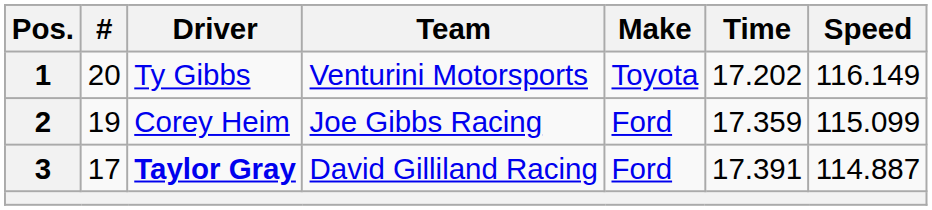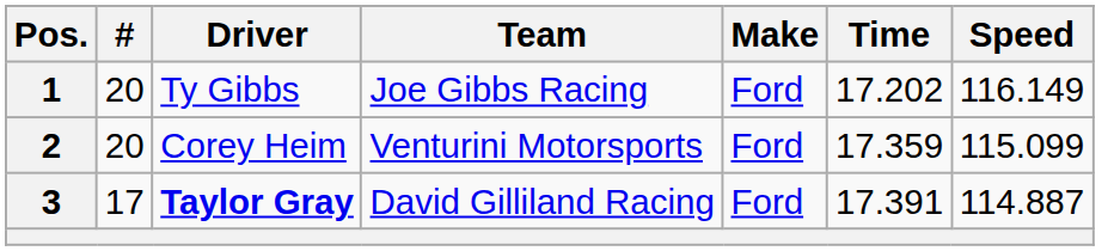 <table class="wikitable" style="font-size:95%">
 <tr>
 <th>Pos.</th>
 <th>#</th>
 <th>Driver</th>
 <th>Team</th>
 <th>Make</th>
 <th>Time</th>
 <th>Speed</th>
 </tr>
 <tr>
 <th>1</th>
 <td>20</td>
 <td><a href='#'>Ty Gibbs</a></td>
-<td><a href='#'>Venturini Motorsports</a></td>
-<td><a href='#'>Toyota</a></td>
+<td><a href='#'>Joe Gibbs Racing</a></td>
+<td><a href='#'>Ford</a></td>
 <td>17.202</td>
 <td>116.149</td>
 </tr>
 <tr>
 <th>2</th>
-<td>19</td>
+<td>20</td>
 <td><a href='#'>Corey Heim</a></td>
-<td><a href='#'>Joe Gibbs Racing</a></td>
+<td><a href='#'>Venturini Motorsports</a></td>
 <td><a href='#'>Ford</a></td>
 <td>17.359</td>
 <td>115.099</td>
 </tr>
 <tr>
 <th>3</th>
 <td>17</td>
 <td><strong><a href='#'>Taylor Gray</a></strong></td>
 <td><a href='#'>David Gilliland Racing</a></td>
 <td><a href='#'>Ford</a></td>
 <td>17.391</td>
 <td>114.887</td>
 </tr>
 <tr>
 <th colspan="7"></th>
 </tr>
 </table>
